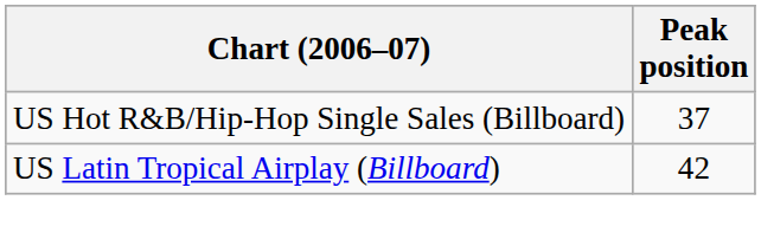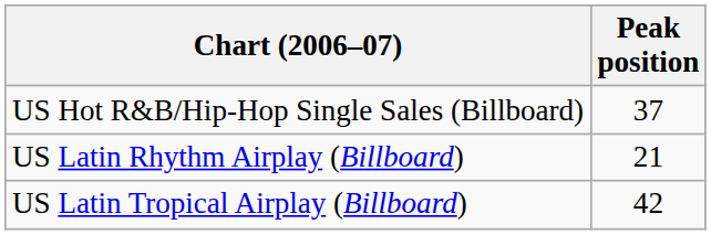 <table class="wikitable sortable">
 <tr>
 <th align="center">Chart (2006–07)</th>
 <th align="center">Peak<br>position</th>
 </tr>
 <tr>
 <td>US Hot R&B/Hip-Hop Single Sales (Billboard)</td>
 <td align="center">37</td>
 </tr>
 <tr>
+<td>US <a href='#'>Latin Rhythm Airplay</a> (<em><a href='#'>Billboard</a></em>)</td>
+<td align="center">21</td>
+</tr>
+<tr>
 <td>US <a href='#'>Latin Tropical Airplay</a> (<em><a href='#'>Billboard</a></em>)</td>
 <td align="center">42</td>
 </tr>
 </table>
